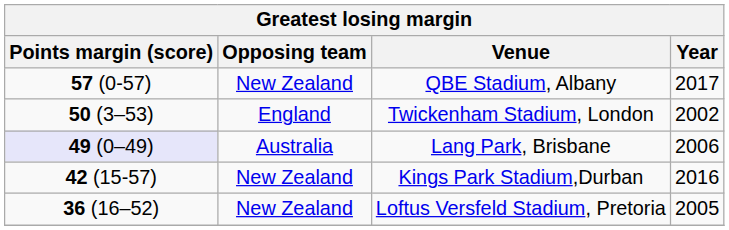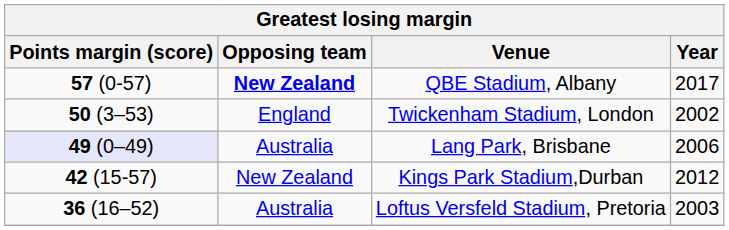 <table class="wikitable" style="text-align:center">
 <tr>
 <th colspan=4>Greatest losing margin</th>
 </tr>
 <tr>
 <th>Points margin (score)</th>
 <th !>Opposing team</th>
 <th !>Venue</th>
 <th !>Year</th>
 </tr>
 <tr>
 <td><strong>57</strong> (0-57)</td>
-<td><a href='#'>New Zealand</a></td>
+<td><strong><a href='#'>New Zealand</a></strong></td>
 <td><a href='#'>QBE Stadium</a>, Albany</td>
 <td>2017</td>
 </tr>
 <tr>
 <td><strong>50</strong> (3–53)</td>
 <td><a href='#'>England</a></td>
 <td><a href='#'>Twickenham Stadium</a>, London</td>
 <td>2002</td>
 </tr>
 <tr>
 <td style="background: lavender;"><strong>49</strong> (0–49)</td>
 <td><a href='#'>Australia</a></td>
 <td><a href='#'>Lang Park</a>, Brisbane</td>
 <td>2006</td>
 </tr>
 <tr>
 <td><strong>42</strong> (15-57)</td>
 <td><a href='#'>New Zealand</a></td>
 <td><a href='#'>Kings Park Stadium</a>,Durban</td>
-<td>2016</td>
+<td>2012</td>
 </tr>
 <tr>
 <td><strong>36</strong> (16–52)</td>
-<td><a href='#'>New Zealand</a></td>
+<td><a href='#'>Australia</a></td>
 <td><a href='#'>Loftus Versfeld Stadium</a>, Pretoria</td>
-<td>2005</td>
+<td>2003</td>
 </tr>
 <tr>
 </tr>
 </table>
